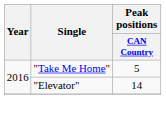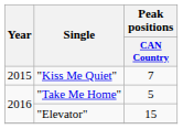 <table class="wikitable" style="text-align:center;">
 <tr>
 <th rowspan="2">Year</th>
 <th rowspan="2">Single</th>
 <th>Peak positions</th>
 </tr>
 <tr style="font-size:smaller;">
 <th width="65"><a href='#'>CAN Country</a><br></th>
 </tr>
 <tr>
+<td>2015</td>
+<td align="left">"<a href='#'>Kiss Me Quiet</a>"</td>
+<td>7</td>
+</tr>
+<tr>
 <td rowspan="2">2016</td>
 <td align="left">"<a href='#'>Take Me Home</a>"</td>
 <td>5</td>
 </tr>
 <tr>
 <td align="left">"Elevator"</td>
-<td>14</td>
+<td>15</td>
 </tr>
 <tr>
 </tr>
 </table>
